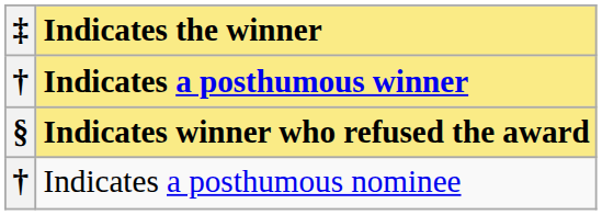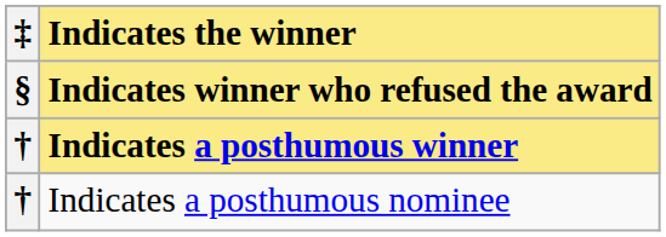 <table class="wikitable">
 <tr>
 <th scope="row" style="text-align:center" style="background:#FAEB86;">‡</th>
 <td style="background:#FAEB86;"><strong>Indicates the winner</strong></td>
 </tr>
 <tr>
+<th scope="row" style="text-align:center" style="background:#FAEB86;">§</th>
+<td style="background:#FAEB86;"><strong>Indicates winner who refused the award</strong></td>
+</tr>
+<tr>
 <th scope="row" style="text-align:center" style="background:#FAEB86;">†</th>
 <td style="background:#FAEB86;"><strong>Indicates <a href='#'>a posthumous winner</a></strong></td>
-</tr>
-<tr>
-<th scope="row" style="text-align:center" style="background:#FAEB86;">§</th>
-<td style="background:#FAEB86;"><strong>Indicates winner who refused the award</strong></td>
 </tr>
 <tr>
 <th scope="row" style="text-align:center">†</th>
 <td>Indicates <a href='#'>a posthumous nominee</a></td>
 </tr>
 </table>
